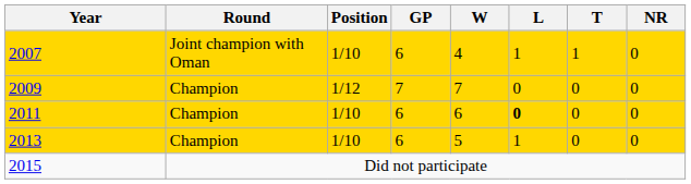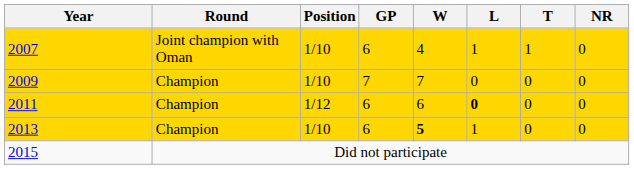 <table class="wikitable">
 <tr>
 <th width=150>Year</th>
 <th width=150>Round</th>
 <th width=50>Position</th>
 <th width=50>GP</th>
 <th width=50>W</th>
 <th width=50>L</th>
 <th width=50>T</th>
 <th width=50>NR</th>
 </tr>
 <tr bgcolor=gold>
 <td> <a href='#'>2007</a></td>
 <td>Joint champion with Oman</td>
 <td>1/10</td>
 <td>6</td>
 <td>4</td>
 <td>1</td>
 <td>1</td>
 <td>0</td>
 </tr>
 <tr bgcolor=gold>
 <td> <a href='#'>2009</a></td>
 <td>Champion </td>
-<td>1/12</td>
+<td>1/10</td>
 <td>7</td>
 <td>7</td>
 <td>0</td>
 <td>0</td>
 <td>0</td>
 </tr>
 <tr bgcolor=gold>
 <td> <a href='#'>2011</a></td>
 <td>Champion</td>
-<td>1/10</td>
+<td>1/12</td>
 <td>6</td>
 <td>6</td>
 <td><strong>0</strong></td>
 <td>0</td>
 <td>0</td>
 </tr>
 <tr bgcolor=gold>
 <td> <a href='#'>2013</a></td>
 <td>Champion</td>
 <td>1/10</td>
 <td>6</td>
-<td>5</td>
+<td><strong>5</strong></td>
 <td>1</td>
 <td>0</td>
 <td>0</td>
 </tr>
 <tr>
 <td> <a href='#'>2015</a></td>
 <td colspan=7 align=center>Did not participate</td>
 </tr>
 </table>
